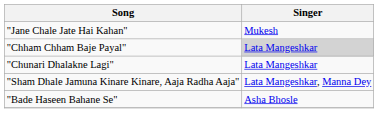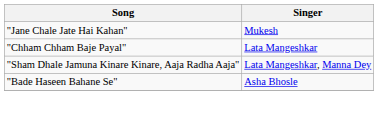 <table class="wikitable" style="font-size:95%;">
 <tr>
 <th>Song</th>
 <th>Singer</th>
 </tr>
 <tr>
 <td>"Jane Chale Jate Hai Kahan"</td>
 <td><a href='#'>Mukesh</a></td>
 </tr>
 <tr>
 <td>"Chham Chham Baje Payal"</td>
-<td style="background: lightgrey;"><a href='#'>Lata Mangeshkar</a></td>
-</tr>
-<tr>
-<td>"Chunari Dhalakne Lagi"</td>
 <td><a href='#'>Lata Mangeshkar</a></td>
 </tr>
 <tr>
 <td>"Sham Dhale Jamuna Kinare Kinare, Aaja Radha Aaja"</td>
 <td><a href='#'>Lata Mangeshkar</a>, <a href='#'>Manna Dey</a></td>
 </tr>
 <tr>
 <td>"Bade Haseen Bahane Se"</td>
 <td><a href='#'>Asha Bhosle</a></td>
 </tr>
 <tr>
 </tr>
 </table>
